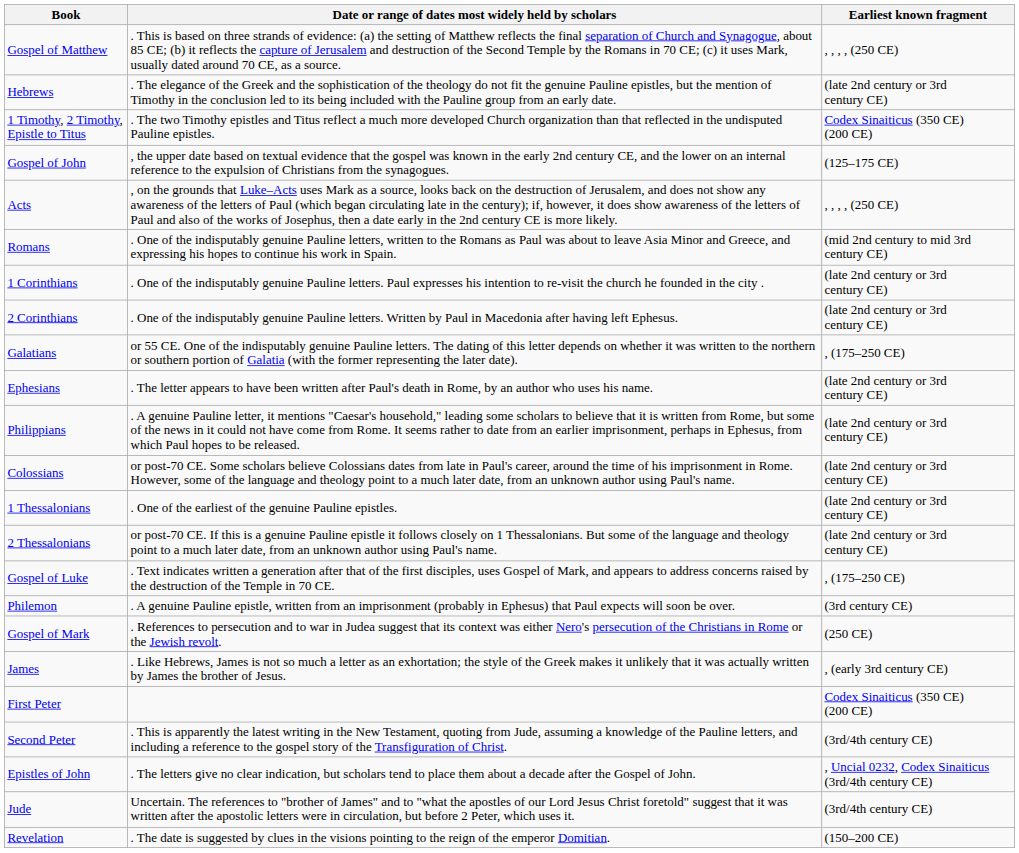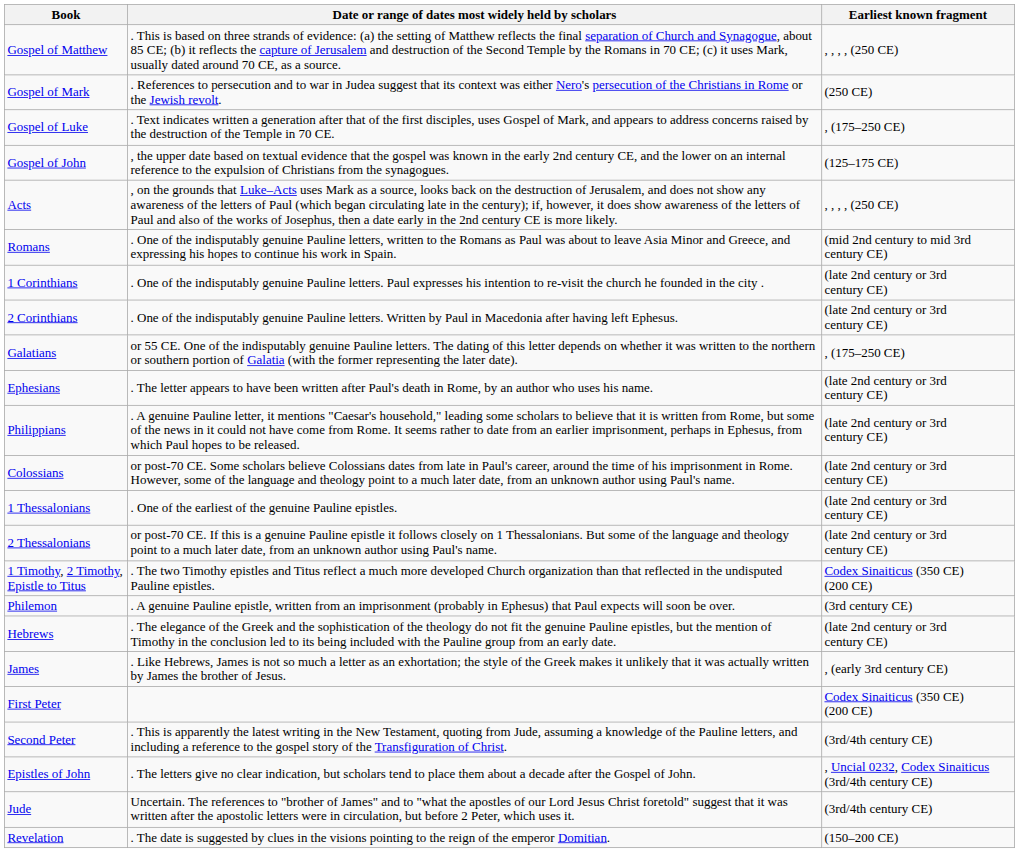 <table class="wikitable sortable">
 <tr>
 <th>Book</th>
 <th>Date or range of dates most widely held by scholars</th>
 <th>Earliest known fragment</th>
 </tr>
 <tr>
 <td><a href='#'>Gospel of Matthew</a></td>
 <td>. This is based on three strands of evidence: (a) the setting of Matthew reflects the final <a href='#'>separation of Church and Synagogue</a>, about 85 CE; (b) it reflects the <a href='#'>capture of Jerusalem</a> and destruction of the Second Temple by the Romans in 70 CE; (c) it uses Mark, usually dated around 70 CE, as a source.</td>
 <td>, , , ,  (250 CE)</td>
 </tr>
 <tr>
-<td><a href='#'>Hebrews</a></td>
-<td>. The elegance of the Greek and the sophistication of the theology do not fit the genuine Pauline epistles, but the mention of Timothy in the conclusion led to its being included with the Pauline group from an early date.</td>
-<td> (late 2nd century or 3rd century CE)</td>
+<td><a href='#'>Gospel of Mark</a></td>
+<td>. References to persecution and to war in Judea suggest that its context was either <a href='#'>Nero</a>'s <a href='#'>persecution of the Christians in Rome</a> or the <a href='#'>Jewish revolt</a>.</td>
+<td> (250 CE)</td>
 </tr>
 <tr>
-<td><a href='#'>1 Timothy</a>, <a href='#'>2 Timothy</a>, <a href='#'>Epistle to Titus</a></td>
-<td>. The two Timothy epistles and Titus reflect a much more developed Church organization than that reflected in the undisputed Pauline epistles.</td>
-<td><a href='#'>Codex Sinaiticus</a> (350 CE) (200 CE)</td>
+<td><a href='#'>Gospel of Luke</a></td>
+<td>. Text indicates written a generation after that of the first disciples, uses Gospel of Mark, and appears to address concerns raised by the destruction of the Temple in 70 CE.</td>
+<td>,  (175–250 CE)</td>
 </tr>
 <tr>
 <td><a href='#'>Gospel of John</a></td>
 <td>, the upper date based on textual evidence that the gospel was known in the early 2nd century CE, and the lower on an internal reference to the expulsion of Christians from the synagogues.</td>
 <td> (125–175 CE)</td>
 </tr>
 <tr>
 <td><a href='#'>Acts</a></td>
 <td>, on the grounds that <a href='#'>Luke–Acts</a> uses Mark as a source, looks back on the destruction of Jerusalem, and does not show any awareness of the letters of Paul (which began circulating late in the century); if, however, it does show awareness of the letters of Paul and also of the works of Josephus, then a date early in the 2nd century CE is more likely.</td>
 <td>, , , ,  (250 CE)</td>
 </tr>
 <tr>
 <td><a href='#'>Romans</a></td>
 <td>. One of the indisputably genuine Pauline letters, written to the Romans as Paul was about to leave Asia Minor and Greece, and expressing his hopes to continue his work in Spain.</td>
 <td> (mid 2nd century to mid 3rd century CE)</td>
 </tr>
 <tr>
 <td><a href='#'>1 Corinthians</a></td>
 <td>. One of the indisputably genuine Pauline letters. Paul expresses his intention to re-visit the church he founded in the city .</td>
 <td> (late 2nd century or 3rd century CE)</td>
 </tr>
 <tr>
 <td><a href='#'>2 Corinthians</a></td>
 <td>. One of the indisputably genuine Pauline letters. Written by Paul in Macedonia after having left Ephesus.</td>
 <td> (late 2nd century or 3rd century CE)</td>
 </tr>
 <tr>
 <td><a href='#'>Galatians</a></td>
 <td> or 55 CE. One of the indisputably genuine Pauline letters. The dating of this letter depends on whether it was written to the northern or southern portion of <a href='#'>Galatia</a> (with the former representing the later date).</td>
 <td>,  (175–250 CE)</td>
 </tr>
 <tr>
 <td><a href='#'>Ephesians</a></td>
 <td>. The letter appears to have been written after Paul's death in Rome, by an author who uses his name.</td>
 <td> (late 2nd century or 3rd century CE)</td>
 </tr>
 <tr>
 <td><a href='#'>Philippians</a></td>
 <td>. A genuine Pauline letter, it mentions "Caesar's household," leading some scholars to believe that it is written from Rome, but some of the news in it could not have come from Rome. It seems rather to date from an earlier imprisonment, perhaps in Ephesus, from which Paul hopes to be released.</td>
 <td> (late 2nd century or 3rd century CE)</td>
 </tr>
 <tr>
 <td><a href='#'>Colossians</a></td>
 <td> or post-70 CE. Some scholars believe Colossians dates from late in Paul's career, around the time of his imprisonment in Rome. However, some of the language and theology point to a much later date, from an unknown author using Paul's name.</td>
 <td> (late 2nd century or 3rd century CE)</td>
 </tr>
 <tr>
 <td><a href='#'>1 Thessalonians</a></td>
 <td>. One of the earliest of the genuine Pauline epistles.</td>
 <td> (late 2nd century or 3rd century CE)</td>
 </tr>
 <tr>
 <td><a href='#'>2 Thessalonians</a></td>
 <td> or post-70 CE. If this is a genuine Pauline epistle it follows closely on 1 Thessalonians. But some of the language and theology point to a much later date, from an unknown author using Paul's name.</td>
 <td> (late 2nd century or 3rd century CE)</td>
 </tr>
 <tr>
-<td><a href='#'>Gospel of Luke</a></td>
-<td>. Text indicates written a generation after that of the first disciples, uses Gospel of Mark, and appears to address concerns raised by the destruction of the Temple in 70 CE.</td>
-<td>,  (175–250 CE)</td>
+<td><a href='#'>1 Timothy</a>, <a href='#'>2 Timothy</a>, <a href='#'>Epistle to Titus</a></td>
+<td>. The two Timothy epistles and Titus reflect a much more developed Church organization than that reflected in the undisputed Pauline epistles.</td>
+<td><a href='#'>Codex Sinaiticus</a> (350 CE) (200 CE)</td>
 </tr>
 <tr>
 <td><a href='#'>Philemon</a></td>
 <td>. A genuine Pauline epistle, written from an imprisonment (probably in Ephesus) that Paul expects will soon be over.</td>
 <td> (3rd century CE)</td>
 </tr>
 <tr>
-<td><a href='#'>Gospel of Mark</a></td>
-<td>. References to persecution and to war in Judea suggest that its context was either <a href='#'>Nero</a>'s <a href='#'>persecution of the Christians in Rome</a> or the <a href='#'>Jewish revolt</a>.</td>
-<td> (250 CE)</td>
+<td><a href='#'>Hebrews</a></td>
+<td>. The elegance of the Greek and the sophistication of the theology do not fit the genuine Pauline epistles, but the mention of Timothy in the conclusion led to its being included with the Pauline group from an early date.</td>
+<td> (late 2nd century or 3rd century CE)</td>
 </tr>
 <tr>
 <td><a href='#'>James</a></td>
 <td>. Like Hebrews, James is not so much a letter as an exhortation; the style of the Greek makes it unlikely that it was actually written by James the brother of Jesus.</td>
 <td>,  (early 3rd century CE)</td>
 </tr>
 <tr>
 <td><a href='#'>First Peter</a></td>
 <td></td>
 <td><a href='#'>Codex Sinaiticus</a> (350 CE) (200 CE)</td>
 </tr>
 <tr>
 <td><a href='#'>Second Peter</a></td>
 <td>. This is apparently the latest writing in the New Testament, quoting from Jude, assuming a knowledge of the Pauline letters, and including a reference to the gospel story of the <a href='#'>Transfiguration of Christ</a>.</td>
 <td> (3rd/4th century CE)</td>
 </tr>
 <tr>
 <td><a href='#'>Epistles of John</a></td>
 <td>. The letters give no clear indication, but scholars tend to place them about a decade after the Gospel of John.</td>
 <td>, <a href='#'>Uncial 0232</a>, <a href='#'>Codex Sinaiticus</a> (3rd/4th century CE)</td>
 </tr>
 <tr>
 <td><a href='#'>Jude</a></td>
 <td>Uncertain. The references to "brother of James" and to "what the apostles of our Lord Jesus Christ foretold" suggest that it was written after the apostolic letters were in circulation, but before 2 Peter, which uses it.</td>
 <td> (3rd/4th century CE)</td>
 </tr>
 <tr>
 <td><a href='#'>Revelation</a></td>
 <td>. The date is suggested by clues in the visions pointing to the reign of the emperor <a href='#'>Domitian</a>.</td>
 <td> (150–200 CE)</td>
 </tr>
 </table>
